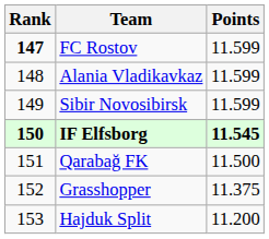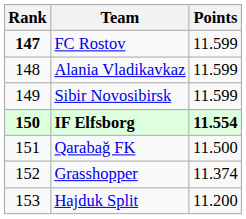 <table class="wikitable" style="text-align: center;">
 <tr>
 <th>Rank</th>
 <th>Team</th>
 <th>Points</th>
 </tr>
 <tr>
 <td><strong>147</strong></td>
 <td align=left> <a href='#'>FC Rostov</a></td>
 <td>11.599</td>
 </tr>
 <tr>
 <td>148</td>
 <td align=left> <a href='#'>Alania Vladikavkaz</a></td>
 <td>11.599</td>
 </tr>
 <tr>
 <td>149</td>
 <td align=left> <a href='#'>Sibir Novosibirsk</a></td>
 <td>11.599</td>
 </tr>
 <tr style="background:#dfd;">
 <td><strong>150</strong></td>
 <td align=left> <strong>IF Elfsborg</strong></td>
-<td><strong>11.545</strong></td>
+<td><strong>11.554</strong></td>
 </tr>
 <tr>
 <td>151</td>
 <td align=left> <a href='#'>Qarabağ FK</a></td>
 <td>11.500</td>
 </tr>
 <tr>
 <td>152</td>
 <td align=left> <a href='#'>Grasshopper</a></td>
-<td>11.375</td>
+<td>11.374</td>
 </tr>
 <tr>
 <td>153</td>
 <td align=left> <a href='#'>Hajduk Split</a></td>
 <td>11.200</td>
 </tr>
 </table>
